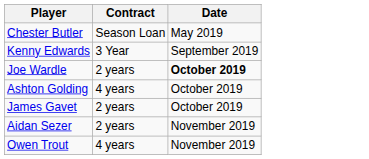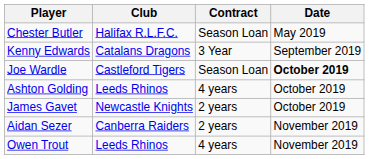 <table class="wikitable">
 <tr>
 <th>Player</th>
+<th>Club</th>
 <th>Contract</th>
 <th>Date</th>
 </tr>
 <tr>
 <td><a href='#'>Chester Butler</a></td>
+<td><a href='#'>Halifax R.L.F.C.</a></td>
 <td>Season Loan</td>
 <td>May 2019</td>
 </tr>
 <tr>
 <td><a href='#'>Kenny Edwards</a></td>
+<td><a href='#'>Catalans Dragons</a></td>
 <td>3 Year</td>
 <td>September 2019</td>
 </tr>
 <tr>
 <td><a href='#'>Joe Wardle</a></td>
-<td>2 years</td>
+<td><a href='#'>Castleford Tigers</a></td>
+<td>Season Loan</td>
 <td><strong>October 2019</strong></td>
 </tr>
 <tr>
 <td><a href='#'>Ashton Golding</a></td>
+<td><a href='#'>Leeds Rhinos</a></td>
 <td>4 years</td>
 <td>October 2019</td>
 </tr>
 <tr>
 <td><a href='#'>James Gavet</a></td>
+<td><a href='#'>Newcastle Knights</a></td>
 <td>2 years</td>
 <td>October 2019</td>
 </tr>
 <tr>
 <td><a href='#'>Aidan Sezer</a></td>
+<td><a href='#'>Canberra Raiders</a></td>
 <td>2 years</td>
 <td>November 2019</td>
 </tr>
 <tr>
 <td><a href='#'>Owen Trout</a></td>
+<td><a href='#'>Leeds Rhinos</a></td>
 <td>4 years</td>
 <td>November 2019</td>
 </tr>
 </table>
